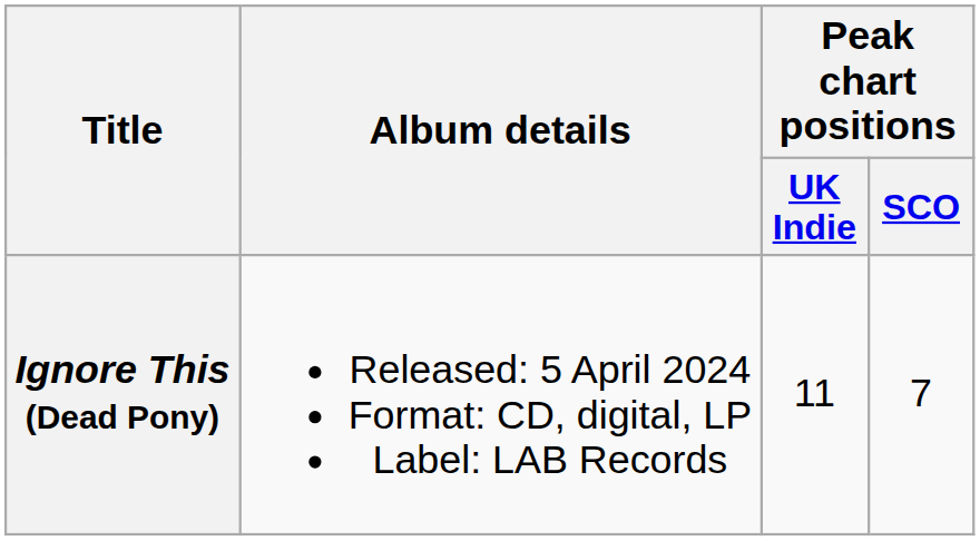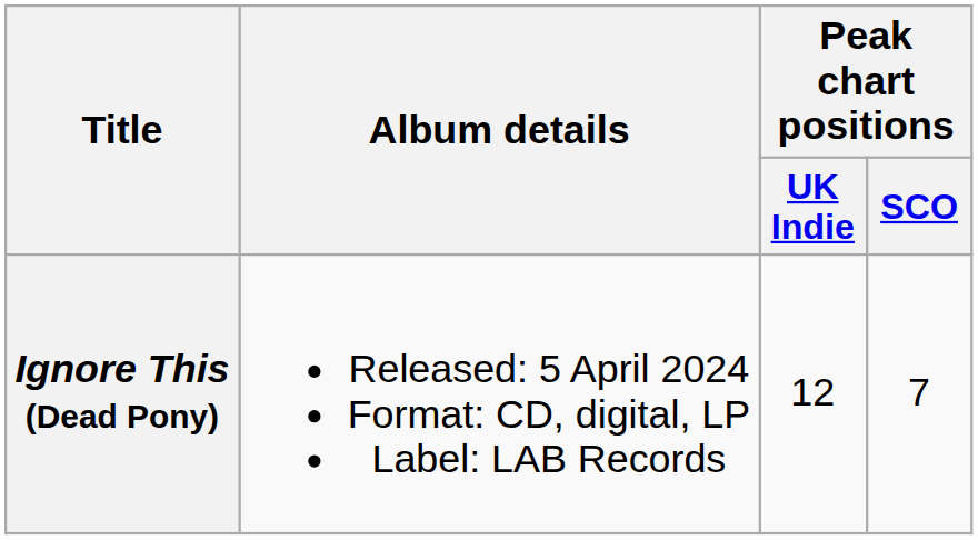 <table class="wikitable plainrowheaders" style="text-align:center;" border="1">
 <tr>
 <th scope="col" rowspan="2">Title</th>
 <th scope="col" rowspan="2">Album details</th>
 <th colspan="2" scope="col">Peak chart<br>positions</th>
 </tr>
 <tr>
 <th scope="col" style="width:2.5em;font-size:90%"><a href='#'>UK Indie</a><br></th>
 <th scope="col" style="width:2.5em;font-size:90%"><a href='#'>SCO</a><br></th>
 </tr>
 <tr>
 <th scope="row"><em>Ignore This</em><br><small>(Dead Pony)</small></th>
 <td><br><ul><li>Released: 5 April 2024</li><li>Format: CD, digital, LP</li><li>Label: LAB Records</li></ul></td>
-<td>11</td>
+<td>12</td>
 <td>7</td>
 </tr>
 </table>
